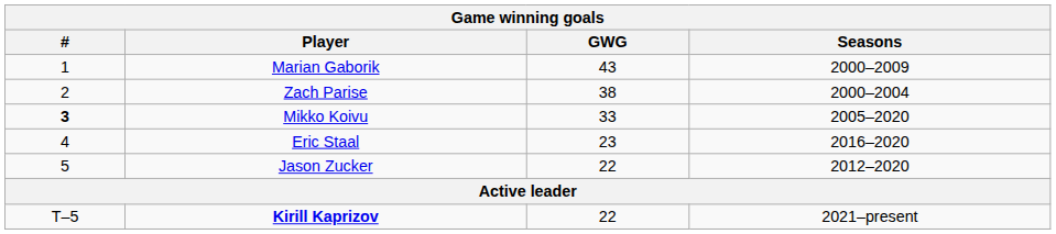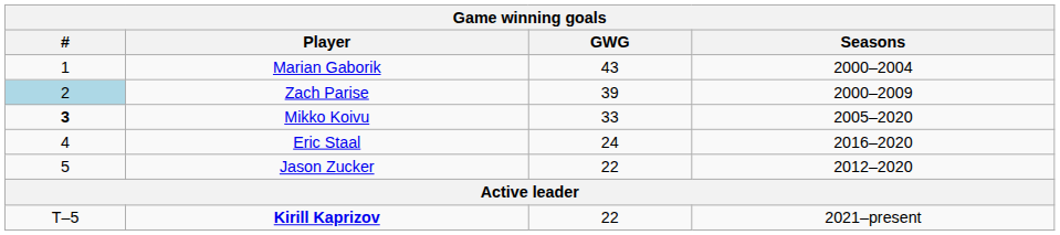 <table class="wikitable" style="text-align: center; font-size: 95%" width="80%">
 <tr>
 <th colspan="4">Game winning goals</th>
 </tr>
 <tr>
 <th>#</th>
 <th>Player</th>
 <th>GWG</th>
 <th>Seasons</th>
 </tr>
 <tr>
 <td>1</td>
 <td><a href='#'>Marian Gaborik</a></td>
 <td>43</td>
-<td>2000–2009</td>
+<td>2000–2004</td>
 </tr>
 <tr>
-<td>2</td>
+<td style="background: lightblue;">2</td>
 <td><a href='#'>Zach Parise</a></td>
-<td>38</td>
-<td>2000–2004</td>
+<td>39</td>
+<td>2000–2009</td>
 </tr>
 <tr>
 <td><strong>3</strong></td>
 <td><a href='#'>Mikko Koivu</a></td>
 <td>33</td>
 <td>2005–2020</td>
 </tr>
 <tr>
 <td>4</td>
 <td><a href='#'>Eric Staal</a></td>
-<td>23</td>
+<td>24</td>
 <td>2016–2020</td>
 </tr>
 <tr>
 <td>5</td>
 <td><a href='#'>Jason Zucker</a></td>
 <td>22</td>
 <td>2012–2020</td>
 </tr>
 <tr>
 <th colspan="4">Active leader</th>
 </tr>
 <tr>
 <td>T–5</td>
 <td><strong><a href='#'>Kirill Kaprizov</a></strong></td>
 <td>22</td>
 <td>2021–present</td>
 </tr>
 </table>
